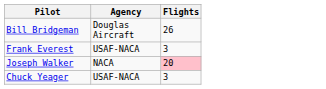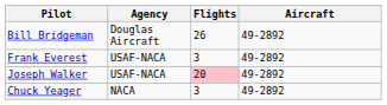 <table class="wikitable">
 <tr>
 <th align="left" width="125">Pilot</th>
 <th align="left" width="100">Agency</th>
 <th align="left" width="50">Flights</th>
+<th align="left" width="175">Aircraft</th>
 </tr>
 <tr>
 <td><a href='#'>Bill Bridgeman</a></td>
 <td>Douglas Aircraft</td>
 <td>26</td>
+<td>49-2892</td>
 </tr>
 <tr>
 <td><a href='#'>Frank Everest</a></td>
 <td>USAF-NACA</td>
 <td>3</td>
+<td>49-2892</td>
 </tr>
 <tr>
 <td><a href='#'>Joseph Walker</a></td>
-<td>NACA</td>
+<td>USAF-NACA</td>
 <td style="background: pink;">20</td>
+<td>49-2892</td>
 </tr>
 <tr>
 <td><a href='#'>Chuck Yeager</a></td>
-<td>USAF-NACA</td>
+<td>NACA</td>
 <td>3</td>
+<td>49-2892</td>
 </tr>
 </table>
